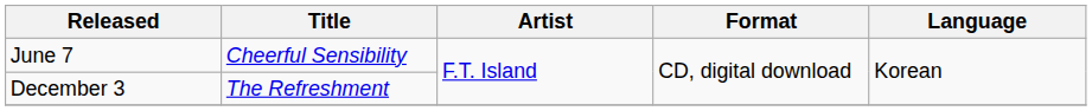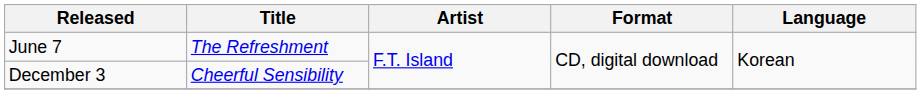 <table class="wikitable sortable" align="left center" style="width:65%;">
 <tr>
 <th style="width:20%;">Released</th>
 <th style="width:20%;">Title</th>
 <th style="width:20%;">Artist</th>
 <th style="width:20%;">Format</th>
 <th style="width:20%;">Language</th>
 </tr>
 <tr>
 <td>June 7</td>
-<td><em><a href='#'>Cheerful Sensibility</a></em></td>
+<td><em><a href='#'>The Refreshment</a></em></td>
 <td rowspan="2"><a href='#'>F.T. Island</a></td>
 <td rowspan="2">CD, digital download</td>
 <td rowspan="2">Korean</td>
 </tr>
 <tr>
 <td>December 3</td>
-<td><em><a href='#'>The Refreshment</a></em></td>
+<td><em><a href='#'>Cheerful Sensibility</a></em></td>
 </tr>
 <tr>
 </tr>
 </table>
